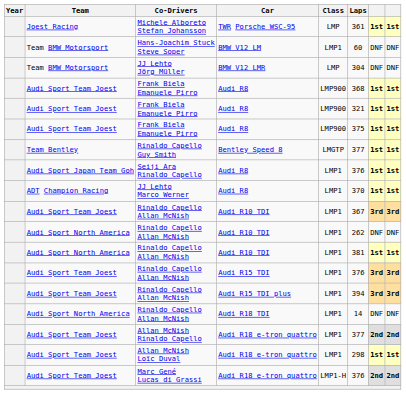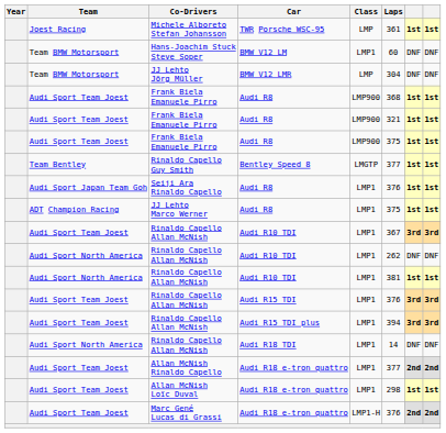 <table class="wikitable" style="text-align:center; font-size:90%">
 <tr>
 <th>Year</th>
 <th>Team</th>
 <th>Co-Drivers</th>
 <th>Car</th>
 <th>Class</th>
 <th>Laps</th>
 <th></th>
 <th></th>
 </tr>
 <tr>
 <th></th>
 <td align=left> <a href='#'>Joest Racing</a></td>
 <td align=left nowrap> <a href='#'>Michele Alboreto</a><br> <a href='#'>Stefan Johansson</a></td>
 <td align=left nowrap><a href='#'>TWR</a> <a href='#'>Porsche WSC-95</a></td>
 <td>LMP</td>
 <td>361</td>
 <td style="background:#FFFFBF;"><strong>1st</strong></td>
 <td style="background:#FFFFBF;"><strong>1st</strong></td>
 </tr>
 <tr>
 <th></th>
 <td align=left> Team <a href='#'>BMW Motorsport</a></td>
 <td align=left> <a href='#'>Hans-Joachim Stuck</a><br> <a href='#'>Steve Soper</a></td>
 <td align=left><a href='#'>BMW V12 LM</a></td>
 <td>LMP1</td>
 <td>60</td>
 <td>DNF</td>
 <td>DNF</td>
 </tr>
 <tr>
 <th></th>
 <td align=left> Team <a href='#'>BMW Motorsport</a></td>
 <td align=left> <a href='#'>JJ Lehto</a><br> <a href='#'>Jörg Müller</a></td>
 <td align=left><a href='#'>BMW V12 LMR</a></td>
 <td>LMP</td>
 <td>304</td>
 <td>DNF</td>
 <td>DNF</td>
 </tr>
 <tr>
 <th></th>
 <td align=left> <a href='#'>Audi Sport Team Joest</a></td>
 <td align=left> <a href='#'>Frank Biela</a><br> <a href='#'>Emanuele Pirro</a></td>
 <td align=left><a href='#'>Audi R8</a></td>
 <td>LMP900</td>
 <td>368</td>
 <td style="background:#FFFFBF;"><strong>1st</strong></td>
 <td style="background:#FFFFBF;"><strong>1st</strong></td>
 </tr>
 <tr>
 <th></th>
 <td align=left> <a href='#'>Audi Sport Team Joest</a></td>
 <td align=left> <a href='#'>Frank Biela</a><br> <a href='#'>Emanuele Pirro</a></td>
 <td align=left><a href='#'>Audi R8</a></td>
 <td>LMP900</td>
 <td>321</td>
 <td style="background:#FFFFBF;"><strong>1st</strong></td>
 <td style="background:#FFFFBF;"><strong>1st</strong></td>
 </tr>
 <tr>
 <th></th>
 <td align=left> <a href='#'>Audi Sport Team Joest</a></td>
 <td align=left> <a href='#'>Frank Biela</a><br> <a href='#'>Emanuele Pirro</a></td>
 <td align=left><a href='#'>Audi R8</a></td>
 <td>LMP900</td>
 <td>375</td>
 <td style="background:#FFFFBF;"><strong>1st</strong></td>
 <td style="background:#FFFFBF;"><strong>1st</strong></td>
 </tr>
 <tr>
 <th></th>
 <td align=left> <a href='#'>Team Bentley</a></td>
 <td align=left> <a href='#'>Rinaldo Capello</a><br> <a href='#'>Guy Smith</a></td>
 <td align=left><a href='#'>Bentley Speed 8</a></td>
 <td>LMGTP</td>
 <td>377</td>
 <td style="background:#FFFFBF;"><strong>1st</strong></td>
 <td style="background:#FFFFBF;"><strong>1st</strong></td>
 </tr>
 <tr>
 <th></th>
 <td align=left nowrap> <a href='#'>Audi Sport Japan Team Goh</a></td>
 <td align=left nowrap> <a href='#'>Seiji Ara</a><br> <a href='#'>Rinaldo Capello</a></td>
 <td align=left><a href='#'>Audi R8</a></td>
 <td>LMP1</td>
 <td>376</td>
 <td style="background:#FFFFBF;"><strong>1st</strong></td>
 <td style="background:#FFFFBF;"><strong>1st</strong></td>
 </tr>
 <tr>
 <th></th>
 <td align=left> <a href='#'>ADT</a> <a href='#'>Champion Racing</a></td>
 <td align=left> <a href='#'>JJ Lehto</a><br> <a href='#'>Marco Werner</a></td>
 <td align=left><a href='#'>Audi R8</a></td>
 <td>LMP1</td>
-<td>370</td>
+<td>375</td>
 <td style="background:#FFFFBF;"><strong>1st</strong></td>
 <td style="background:#FFFFBF;"><strong>1st</strong></td>
 </tr>
 <tr>
 <th></th>
 <td align=left> <a href='#'>Audi Sport Team Joest</a></td>
 <td align=left> <a href='#'>Rinaldo Capello</a><br> <a href='#'>Allan McNish</a></td>
 <td align=left><a href='#'>Audi R10 TDI</a></td>
 <td>LMP1</td>
 <td>367</td>
 <td style="background:#FFDF9F;"><strong>3rd</strong></td>
 <td style="background:#FFDF9F;"><strong>3rd</strong></td>
 </tr>
 <tr>
 <th></th>
 <td align=left> <a href='#'>Audi Sport North America</a></td>
 <td align=left> <a href='#'>Rinaldo Capello</a><br> <a href='#'>Allan McNish</a></td>
 <td align=left><a href='#'>Audi R10 TDI</a></td>
 <td>LMP1</td>
 <td>262</td>
 <td>DNF</td>
 <td>DNF</td>
 </tr>
 <tr>
 <th></th>
 <td align=left> <a href='#'>Audi Sport North America</a></td>
 <td align=left> <a href='#'>Rinaldo Capello</a><br> <a href='#'>Allan McNish</a></td>
 <td align=left><a href='#'>Audi R10 TDI</a></td>
 <td>LMP1</td>
 <td>381</td>
 <td style="background:#FFFFBF;"><strong>1st</strong></td>
 <td style="background:#FFFFBF;"><strong>1st</strong></td>
 </tr>
 <tr>
 <th></th>
 <td align=left> <a href='#'>Audi Sport Team Joest</a></td>
 <td align=left> <a href='#'>Rinaldo Capello</a><br> <a href='#'>Allan McNish</a></td>
 <td align=left><a href='#'>Audi R15 TDI</a></td>
 <td>LMP1</td>
 <td>376</td>
 <td style="background:#FFDF9F;"><strong>3rd</strong></td>
 <td style="background:#FFDF9F;"><strong>3rd</strong></td>
 </tr>
 <tr>
 <th></th>
 <td align=left> <a href='#'>Audi Sport Team Joest</a></td>
 <td align=left> <a href='#'>Rinaldo Capello</a><br> <a href='#'>Allan McNish</a></td>
 <td align=left><a href='#'>Audi R15 TDI plus</a></td>
 <td>LMP1</td>
 <td>394</td>
 <td style="background:#FFDF9F;"><strong>3rd</strong></td>
 <td style="background:#FFDF9F;"><strong>3rd</strong></td>
 </tr>
 <tr>
 <th></th>
 <td align=left> <a href='#'>Audi Sport North America</a></td>
 <td align=left> <a href='#'>Rinaldo Capello</a><br> <a href='#'>Allan McNish</a></td>
 <td align=left><a href='#'>Audi R18 TDI</a></td>
 <td>LMP1</td>
 <td>14</td>
 <td>DNF</td>
 <td>DNF</td>
 </tr>
 <tr>
 <th></th>
 <td align=left> <a href='#'>Audi Sport Team Joest</a></td>
 <td align=left> <a href='#'>Allan McNish</a><br> <a href='#'>Rinaldo Capello</a></td>
 <td align=left><a href='#'>Audi R18 e-tron quattro</a></td>
 <td>LMP1</td>
 <td>377</td>
 <td style="background:#DFDFDF;"><strong>2nd</strong></td>
 <td style="background:#DFDFDF;"><strong>2nd</strong></td>
 </tr>
 <tr>
 <th></th>
 <td align=left> <a href='#'>Audi Sport Team Joest</a></td>
 <td align=left> <a href='#'>Allan McNish</a><br> <a href='#'>Loïc Duval</a></td>
 <td align=left><a href='#'>Audi R18 e-tron quattro</a></td>
 <td>LMP1</td>
 <td>298</td>
 <td style="background:#FFFFBF;"><strong>1st</strong></td>
 <td style="background:#FFFFBF;"><strong>1st</strong></td>
 </tr>
 <tr>
 <th></th>
 <td align="left"> <a href='#'>Audi Sport Team Joest</a></td>
 <td align="left"> <a href='#'>Marc Gené</a><br> <a href='#'>Lucas di Grassi</a></td>
 <td align="left" nowrap><a href='#'>Audi R18 e-tron quattro</a></td>
 <td>LMP1-H</td>
 <td>376</td>
 <td style="background:#DFDFDF;"><strong>2nd</strong></td>
 <td style="background:#DFDFDF;"><strong>2nd</strong></td>
 </tr>
 <tr>
 <th colspan="8"></th>
 </tr>
 </table>
